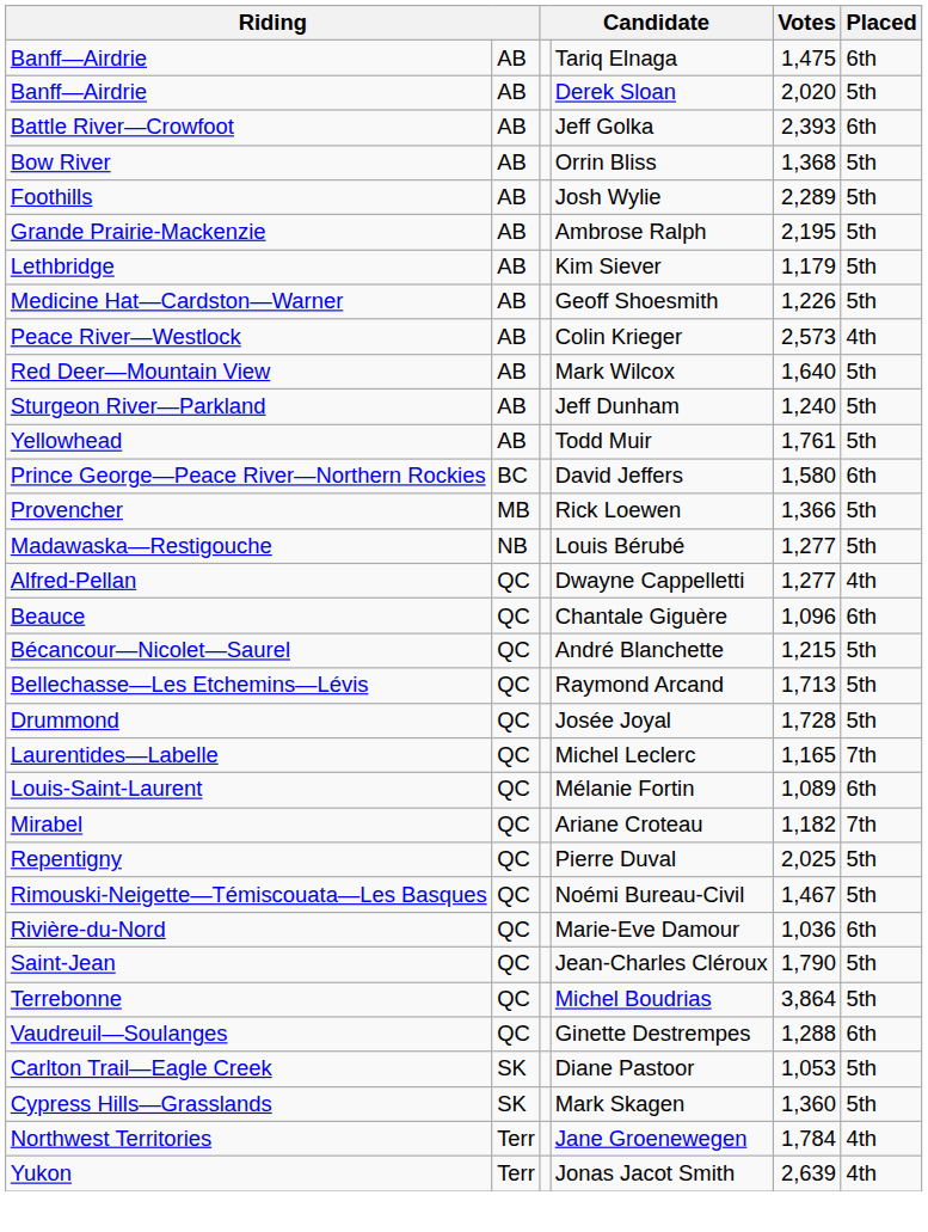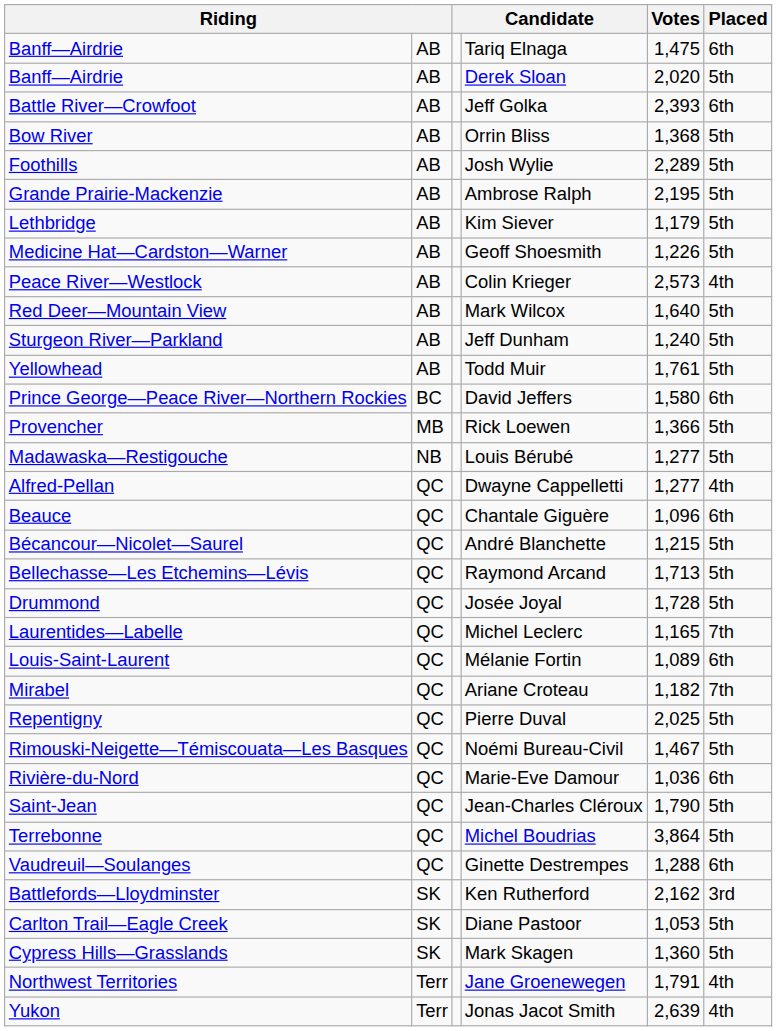 <table class="wikitable" style="text-align:left;">
 <tr>
 <th colspan="2">Riding</th>
 <th colspan="2">Candidate</th>
 <th>Votes</th>
 <th>Placed</th>
 </tr>
 <tr>
 <td><a href='#'>Banff—Airdrie</a></td>
 <td>AB</td>
 <td></td>
 <td>Tariq Elnaga</td>
 <td style="text-align:right;">1,475</td>
 <td>6th</td>
 </tr>
 <tr>
 <td><a href='#'>Banff—Airdrie</a></td>
 <td>AB</td>
 <td></td>
 <td><a href='#'>Derek Sloan</a></td>
 <td style="text-align:right;">2,020</td>
 <td>5th</td>
 </tr>
 <tr>
 <td><a href='#'>Battle River—Crowfoot</a></td>
 <td>AB</td>
 <td></td>
 <td>Jeff Golka</td>
 <td style="text-align:right;">2,393</td>
 <td>6th</td>
 </tr>
 <tr>
 <td><a href='#'>Bow River</a></td>
 <td>AB</td>
 <td></td>
 <td>Orrin Bliss</td>
 <td style="text-align:right;">1,368</td>
 <td>5th</td>
 </tr>
 <tr>
 <td><a href='#'>Foothills</a></td>
 <td>AB</td>
 <td></td>
 <td>Josh Wylie</td>
 <td style="text-align:right;">2,289</td>
 <td>5th</td>
 </tr>
 <tr>
 <td><a href='#'>Grande Prairie-Mackenzie</a></td>
 <td>AB</td>
 <td></td>
 <td>Ambrose Ralph</td>
 <td style="text-align:right;">2,195</td>
 <td>5th</td>
 </tr>
 <tr>
 <td><a href='#'>Lethbridge</a></td>
 <td>AB</td>
 <td></td>
 <td>Kim Siever</td>
 <td style="text-align:right;">1,179</td>
 <td>5th</td>
 </tr>
 <tr>
 <td><a href='#'>Medicine Hat—Cardston—Warner</a></td>
 <td>AB</td>
 <td></td>
 <td>Geoff Shoesmith</td>
 <td style="text-align:right;">1,226</td>
 <td>5th</td>
 </tr>
 <tr>
 <td><a href='#'>Peace River—Westlock</a></td>
 <td>AB</td>
 <td></td>
 <td>Colin Krieger</td>
 <td style="text-align:right;">2,573</td>
 <td>4th</td>
 </tr>
 <tr>
 <td><a href='#'>Red Deer—Mountain View</a></td>
 <td>AB</td>
 <td></td>
 <td>Mark Wilcox</td>
 <td style="text-align:right;">1,640</td>
 <td>5th</td>
 </tr>
 <tr>
 <td><a href='#'>Sturgeon River—Parkland</a></td>
 <td>AB</td>
 <td></td>
 <td>Jeff Dunham</td>
 <td style="text-align:right;">1,240</td>
 <td>5th</td>
 </tr>
 <tr>
 <td><a href='#'>Yellowhead</a></td>
 <td>AB</td>
 <td></td>
 <td>Todd Muir</td>
 <td style="text-align:right;">1,761</td>
 <td>5th</td>
 </tr>
 <tr>
 <td><a href='#'>Prince George—Peace River—Northern Rockies</a></td>
 <td>BC</td>
 <td></td>
 <td>David Jeffers</td>
 <td style="text-align:right;">1,580</td>
 <td>6th</td>
 </tr>
 <tr>
 <td><a href='#'>Provencher</a></td>
 <td>MB</td>
 <td></td>
 <td>Rick Loewen</td>
 <td style="text-align:right;">1,366</td>
 <td>5th</td>
 </tr>
 <tr>
 <td><a href='#'>Madawaska—Restigouche</a></td>
 <td>NB</td>
 <td></td>
 <td>Louis Bérubé</td>
 <td style="text-align:right;">1,277</td>
 <td>5th</td>
 </tr>
 <tr>
 <td><a href='#'>Alfred-Pellan</a></td>
 <td>QC</td>
 <td></td>
 <td>Dwayne Cappelletti</td>
 <td style="text-align:right;">1,277</td>
 <td>4th</td>
 </tr>
 <tr>
 <td><a href='#'>Beauce</a></td>
 <td>QC</td>
 <td></td>
 <td>Chantale Giguère</td>
 <td style="text-align:right;">1,096</td>
 <td>6th</td>
 </tr>
 <tr>
 <td><a href='#'>Bécancour—Nicolet—Saurel</a></td>
 <td>QC</td>
 <td></td>
 <td>André Blanchette</td>
 <td style="text-align:right;">1,215</td>
 <td>5th</td>
 </tr>
 <tr>
 <td><a href='#'>Bellechasse—Les Etchemins—Lévis</a></td>
 <td>QC</td>
 <td></td>
 <td>Raymond Arcand</td>
 <td style="text-align:right;">1,713</td>
 <td>5th</td>
 </tr>
 <tr>
 <td><a href='#'>Drummond</a></td>
 <td>QC</td>
 <td></td>
 <td>Josée Joyal</td>
 <td style="text-align:right;">1,728</td>
 <td>5th</td>
 </tr>
 <tr>
 <td><a href='#'>Laurentides—Labelle</a></td>
 <td>QC</td>
 <td></td>
 <td>Michel Leclerc</td>
 <td style="text-align:right;">1,165</td>
 <td>7th</td>
 </tr>
 <tr>
 <td><a href='#'>Louis-Saint-Laurent</a></td>
 <td>QC</td>
 <td></td>
 <td>Mélanie Fortin</td>
 <td style="text-align:right;">1,089</td>
 <td>6th</td>
 </tr>
 <tr>
 <td><a href='#'>Mirabel</a></td>
 <td>QC</td>
 <td></td>
 <td>Ariane Croteau</td>
 <td style="text-align:right;">1,182</td>
 <td>7th</td>
 </tr>
 <tr>
 <td><a href='#'>Repentigny</a></td>
 <td>QC</td>
 <td></td>
 <td>Pierre Duval</td>
 <td style="text-align:right;">2,025</td>
 <td>5th</td>
 </tr>
 <tr>
 <td><a href='#'>Rimouski-Neigette—Témiscouata—Les Basques</a></td>
 <td>QC</td>
 <td></td>
 <td>Noémi Bureau-Civil</td>
 <td style="text-align:right;">1,467</td>
 <td>5th</td>
 </tr>
 <tr>
 <td><a href='#'>Rivière-du-Nord</a></td>
 <td>QC</td>
 <td></td>
 <td>Marie-Eve Damour</td>
 <td style="text-align:right;">1,036</td>
 <td>6th</td>
 </tr>
 <tr>
 <td><a href='#'>Saint-Jean</a></td>
 <td>QC</td>
 <td></td>
 <td>Jean-Charles Cléroux</td>
 <td style="text-align:right;">1,790</td>
 <td>5th</td>
 </tr>
 <tr>
 <td><a href='#'>Terrebonne</a></td>
 <td>QC</td>
 <td></td>
 <td><a href='#'>Michel Boudrias</a></td>
 <td style="text-align:right;">3,864</td>
 <td>5th</td>
 </tr>
 <tr>
 <td><a href='#'>Vaudreuil—Soulanges</a></td>
 <td>QC</td>
 <td></td>
 <td>Ginette Destrempes</td>
 <td style="text-align:right;">1,288</td>
 <td>6th</td>
 </tr>
 <tr>
+<td><a href='#'>Battlefords—Lloydminster</a></td>
+<td>SK</td>
+<td></td>
+<td>Ken Rutherford</td>
+<td style="text-align:right;">2,162</td>
+<td>3rd</td>
+</tr>
+<tr>
 <td><a href='#'>Carlton Trail—Eagle Creek</a></td>
 <td>SK</td>
 <td></td>
 <td>Diane Pastoor</td>
 <td style="text-align:right;">1,053</td>
 <td>5th</td>
 </tr>
 <tr>
 <td><a href='#'>Cypress Hills—Grasslands</a></td>
 <td>SK</td>
 <td></td>
 <td>Mark Skagen</td>
 <td style="text-align:right;">1,360</td>
 <td>5th</td>
 </tr>
 <tr>
 <td><a href='#'>Northwest Territories</a></td>
 <td>Terr</td>
 <td></td>
 <td><a href='#'>Jane Groenewegen</a></td>
-<td style="text-align:right;">1,784</td>
+<td style="text-align:right;">1,791</td>
 <td>4th</td>
 </tr>
 <tr>
 <td><a href='#'>Yukon</a></td>
 <td>Terr</td>
 <td></td>
 <td>Jonas Jacot Smith</td>
 <td style="text-align:right;">2,639</td>
 <td>4th</td>
 </tr>
 </table>
